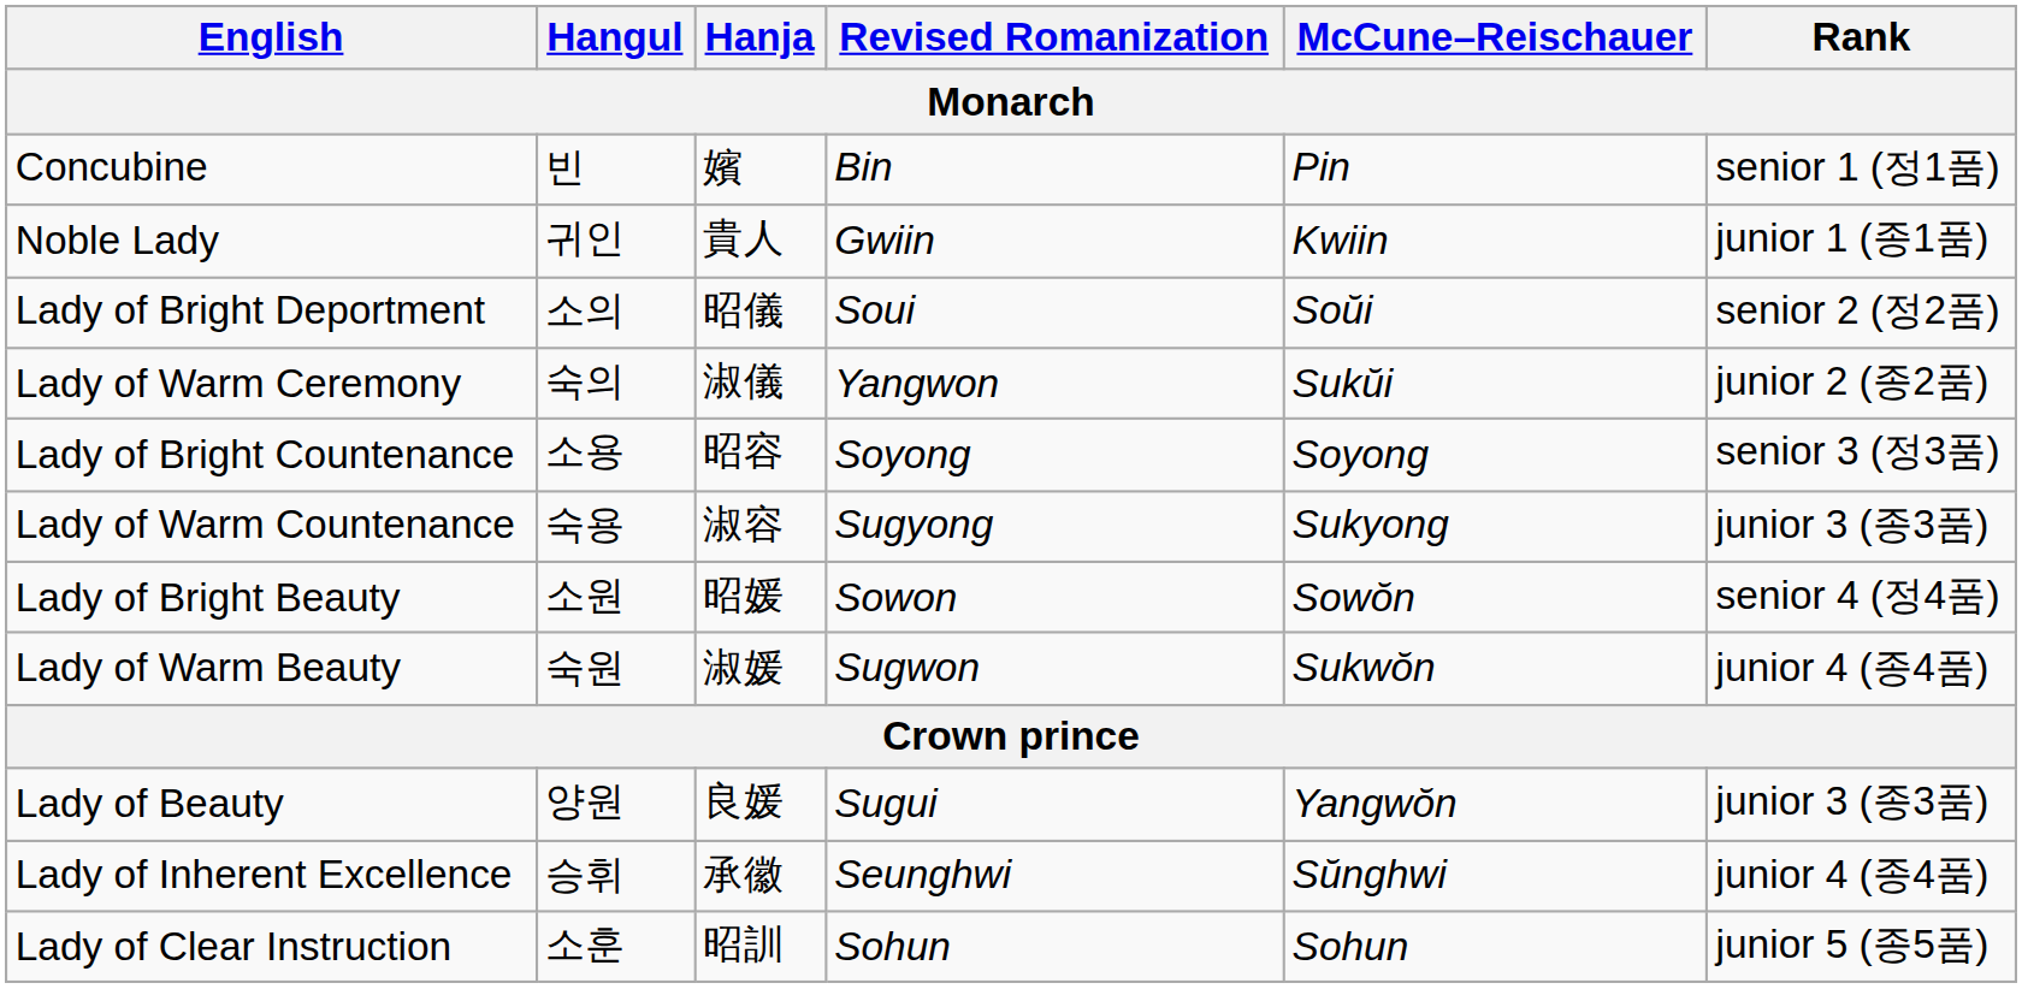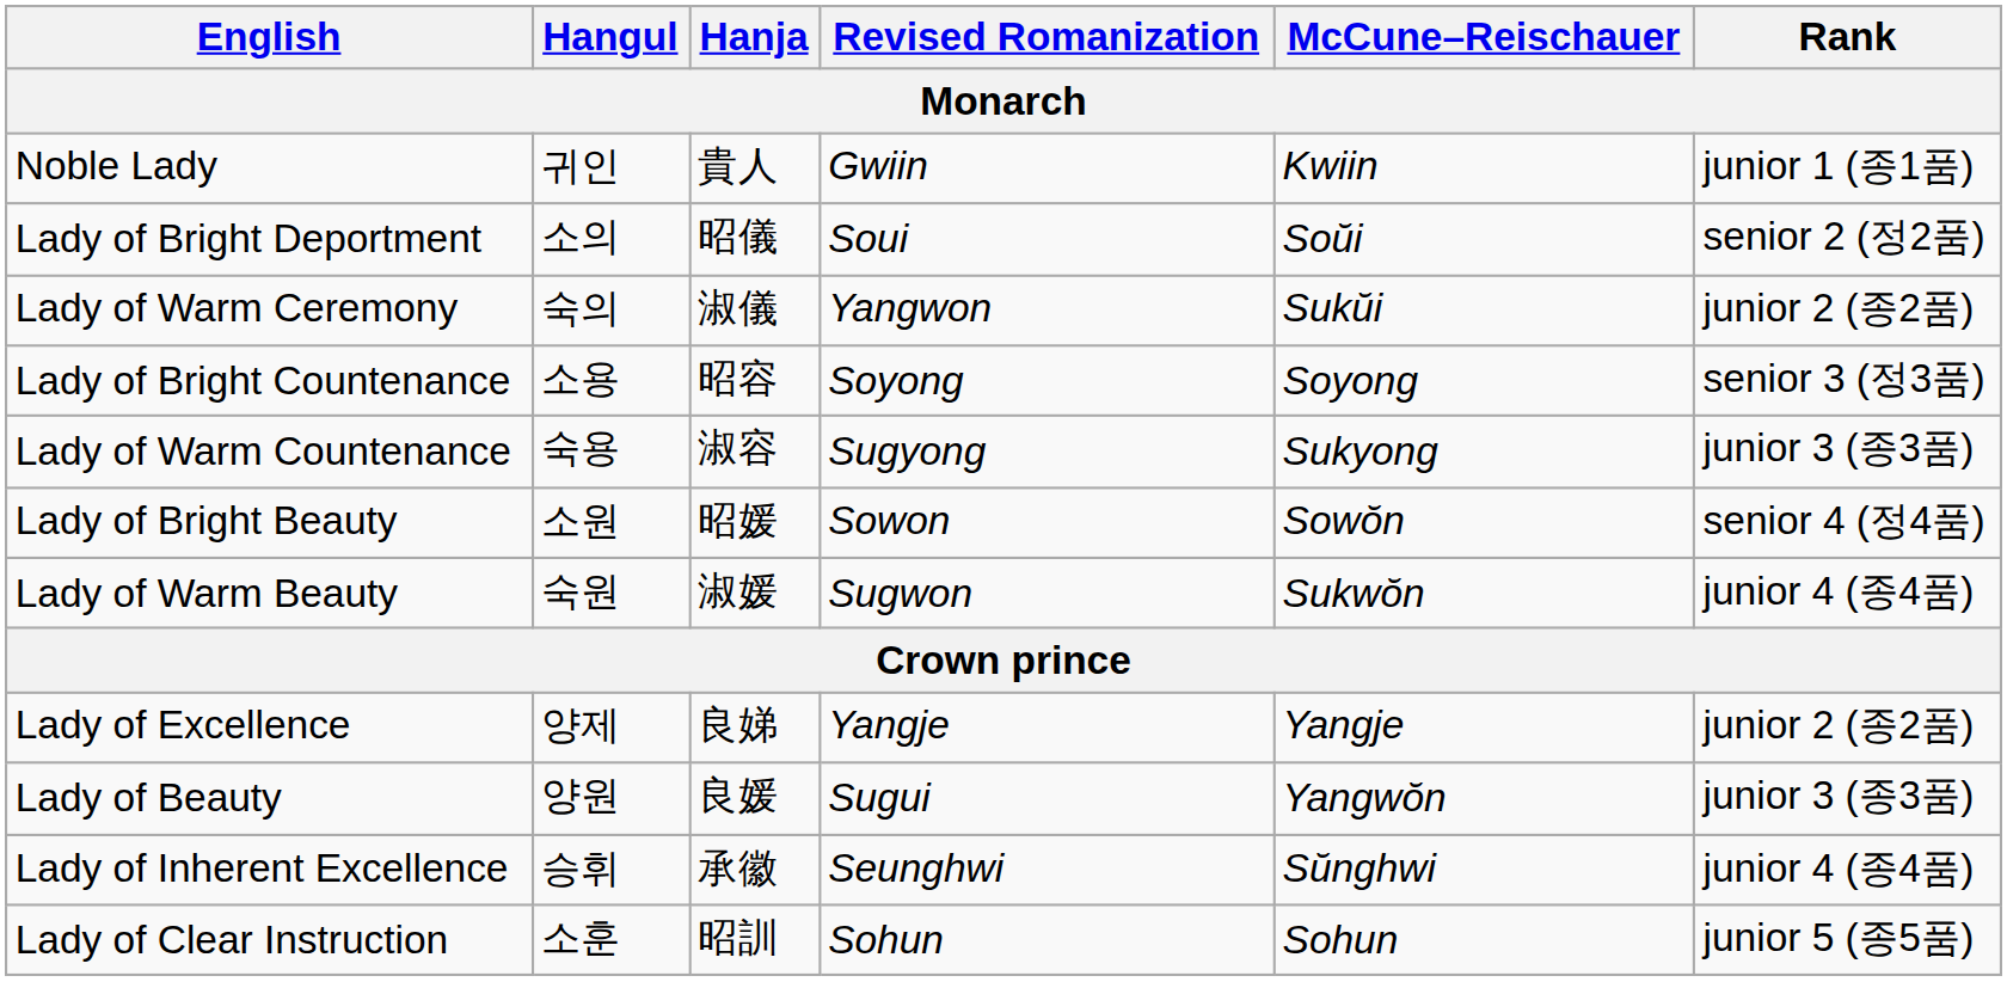 <table class="wikitable" width="800px">
 <tr>
 <th><a href='#'>English</a></th>
 <th><a href='#'>Hangul</a></th>
 <th><a href='#'>Hanja</a></th>
 <th><a href='#'>Revised Romanization</a></th>
 <th><a href='#'>McCune–Reischauer</a></th>
 <th>Rank</th>
 </tr>
 <tr>
 <th colspan="6">Monarch</th>
-</tr>
-<tr>
-<td>Concubine</td>
-<td>빈</td>
-<td>嬪</td>
-<td><em>Bin</em></td>
-<td><em>Pin</em></td>
-<td>senior 1 (정1품)</td>
 </tr>
 <tr>
 <td>Noble Lady</td>
 <td>귀인</td>
 <td>貴人</td>
 <td><em>Gwiin</em></td>
 <td><em>Kwiin</em></td>
 <td>junior 1 (종1품)</td>
 </tr>
 <tr>
 <td>Lady of Bright Deportment</td>
 <td>소의</td>
 <td>昭儀</td>
 <td><em>Soui</em></td>
 <td><em>Soŭi</em></td>
 <td>senior 2 (정2품)</td>
 </tr>
 <tr>
 <td>Lady of Warm Ceremony</td>
 <td>숙의</td>
 <td>淑儀</td>
 <td><em>Yangwon</em></td>
 <td><em>Sukŭi</em></td>
 <td>junior 2 (종2품)</td>
 </tr>
 <tr>
 <td>Lady of Bright Countenance</td>
 <td>소용</td>
 <td>昭容</td>
 <td><em>Soyong</em></td>
 <td><em>Soyong</em></td>
 <td>senior 3 (정3품)</td>
 </tr>
 <tr>
 <td>Lady of Warm Countenance</td>
 <td>숙용</td>
 <td>淑容</td>
 <td><em>Sugyong</em></td>
 <td><em>Sukyong</em></td>
 <td>junior 3 (종3품)</td>
 </tr>
 <tr>
 <td>Lady of Bright Beauty</td>
 <td>소원</td>
 <td>昭媛</td>
 <td><em>Sowon</em></td>
 <td><em>Sowŏn</em></td>
 <td>senior 4 (정4품)</td>
 </tr>
 <tr>
 <td>Lady of Warm Beauty</td>
 <td>숙원</td>
 <td>淑媛</td>
 <td><em>Sugwon</em></td>
 <td><em>Sukwŏn</em></td>
 <td>junior 4 (종4품)</td>
 </tr>
 <tr>
 <th colspan="6">Crown prince</th>
 </tr>
 <tr>
+<td>Lady of Excellence</td>
+<td>양제</td>
+<td>良娣</td>
+<td><em>Yangje</em></td>
+<td><em>Yangje</em></td>
+<td>junior 2 (종2품)</td>
+</tr>
+<tr>
 <td>Lady of Beauty</td>
 <td>양원</td>
 <td>良媛</td>
 <td><em>Sugui</em></td>
 <td><em>Yangwŏn</em></td>
 <td>junior 3 (종3품)</td>
 </tr>
 <tr>
 <td>Lady of Inherent Excellence</td>
 <td>승휘</td>
 <td>承徽</td>
 <td><em>Seunghwi</em></td>
 <td><em>Sŭnghwi</em></td>
 <td>junior 4 (종4품)</td>
 </tr>
 <tr>
 <td>Lady of Clear Instruction</td>
 <td>소훈</td>
 <td>昭訓</td>
 <td><em>Sohun</em></td>
 <td><em>Sohun</em></td>
 <td>junior 5 (종5품)</td>
 </tr>
 </table>
